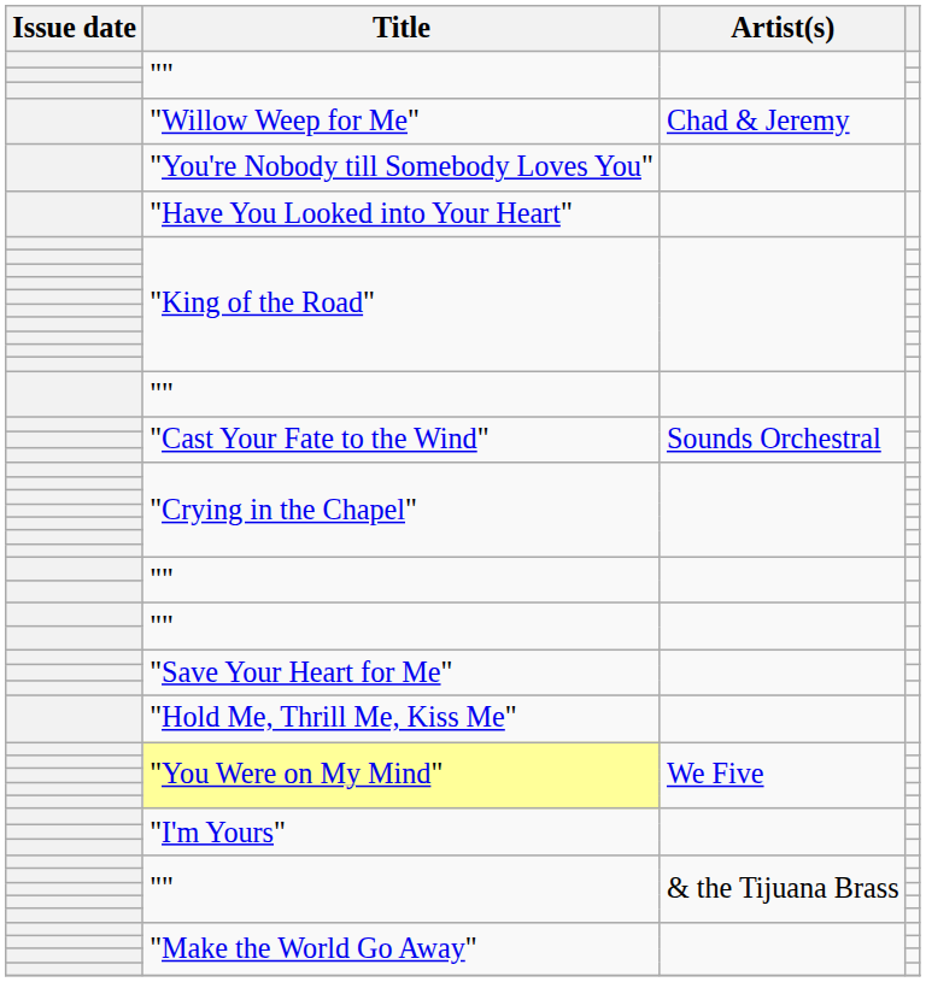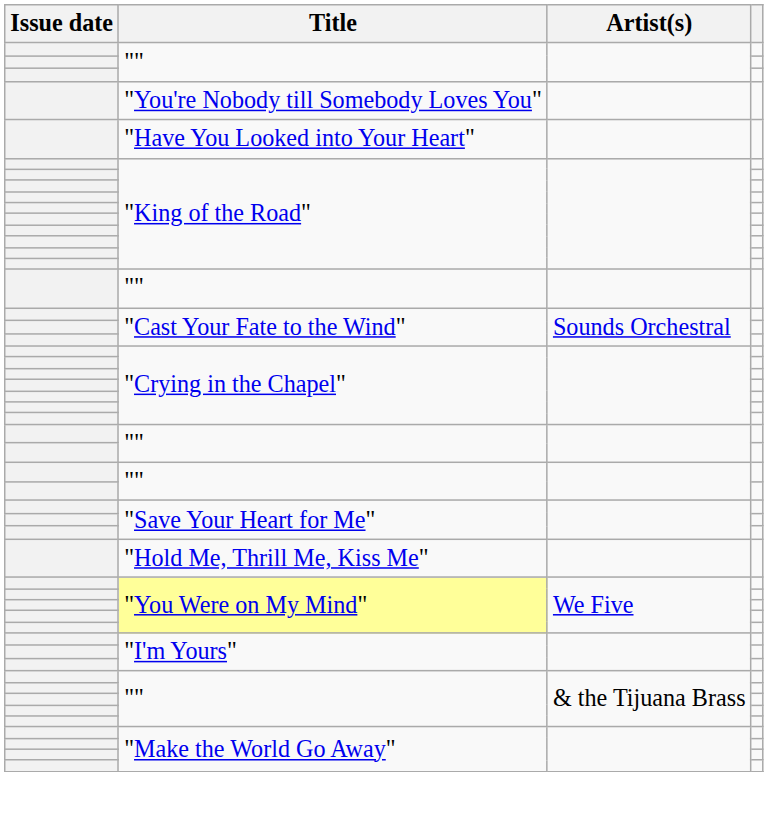 <table class="wikitable sortable plainrowheaders">
 <tr>
 <th scope=col>Issue date</th>
 <th scope=col>Title</th>
 <th scope=col>Artist(s)</th>
 <th scope=col class=unsortable></th>
 </tr>
 <tr>
 <th scope=row></th>
 <td rowspan="3">""</td>
 <td rowspan="3"></td>
 <td align=center></td>
 </tr>
 <tr>
 <th scope=row></th>
 <td align=center></td>
 </tr>
 <tr>
 <th scope=row></th>
-<td align=center></td>
-</tr>
-<tr>
-<th scope=row></th>
-<td>"<a href='#'>Willow Weep for Me</a>"</td>
-<td><a href='#'>Chad & Jeremy</a></td>
 <td align=center></td>
 </tr>
 <tr>
 <th scope=row></th>
 <td>"<a href='#'>You're Nobody till Somebody Loves You</a>"</td>
 <td></td>
 <td align=center></td>
 </tr>
 <tr>
 <th scope=row></th>
 <td>"<a href='#'>Have You Looked into Your Heart</a>"</td>
 <td></td>
 <td align=center></td>
 </tr>
 <tr>
 <th scope=row></th>
 <td rowspan="10">"<a href='#'>King of the Road</a>"</td>
 <td rowspan="10"></td>
 <td align=center></td>
 </tr>
 <tr>
 <th scope=row></th>
 <td align=center></td>
 </tr>
 <tr>
 <th scope=row></th>
 <td align=center></td>
 </tr>
 <tr>
 <th scope=row></th>
 <td align=center></td>
 </tr>
 <tr>
 <th scope=row></th>
 <td align=center></td>
 </tr>
 <tr>
 <th scope=row></th>
 <td align=center></td>
 </tr>
 <tr>
 <th scope=row></th>
 <td align=center></td>
 </tr>
 <tr>
 <th scope=row></th>
 <td align=center></td>
 </tr>
 <tr>
 <th scope=row></th>
 <td align=center></td>
 </tr>
 <tr>
 <th scope=row></th>
 <td align=center></td>
 </tr>
 <tr>
 <th scope=row></th>
 <td>""</td>
 <td></td>
 <td align=center></td>
 </tr>
 <tr>
 <th scope=row></th>
 <td rowspan="3">"<a href='#'>Cast Your Fate to the Wind</a>"</td>
 <td rowspan="3"><a href='#'>Sounds Orchestral</a></td>
 <td align=center></td>
 </tr>
 <tr>
 <th scope=row></th>
 <td align=center></td>
 </tr>
 <tr>
 <th scope=row></th>
 <td align=center></td>
 </tr>
 <tr>
 <th scope=row></th>
 <td rowspan="7">"<a href='#'>Crying in the Chapel</a>"</td>
 <td rowspan="7"></td>
 <td align=center></td>
 </tr>
 <tr>
 <th scope=row></th>
 <td align=center></td>
 </tr>
 <tr>
 <th scope=row></th>
 <td align=center></td>
 </tr>
 <tr>
 <th scope=row></th>
 <td align=center></td>
 </tr>
 <tr>
 <th scope=row></th>
 <td align=center></td>
 </tr>
 <tr>
 <th scope=row></th>
 <td align=center></td>
 </tr>
 <tr>
 <th scope=row></th>
 <td align=center></td>
 </tr>
 <tr>
 <th scope=row></th>
 <td rowspan="2">""</td>
 <td rowspan="2"></td>
 <td align=center></td>
 </tr>
 <tr>
 <th scope=row></th>
 <td align=center></td>
 </tr>
 <tr>
 <th scope=row></th>
 <td rowspan="2">""</td>
 <td rowspan="2"></td>
 <td align=center></td>
 </tr>
 <tr>
 <th scope=row></th>
 <td align=center></td>
 </tr>
 <tr>
 <th scope=row></th>
 <td rowspan="3">"<a href='#'>Save Your Heart for Me</a>"</td>
 <td rowspan="3"></td>
 <td align=center></td>
 </tr>
 <tr>
 <th scope=row></th>
 <td align=center></td>
 </tr>
 <tr>
 <th scope=row></th>
 <td align=center></td>
 </tr>
 <tr>
 <th scope=row></th>
 <td>"<a href='#'>Hold Me, Thrill Me, Kiss Me</a>"</td>
 <td></td>
 <td align=center></td>
 </tr>
 <tr>
 <th scope=row></th>
 <td bgcolor=#FFFF99 rowspan="5">"<a href='#'>You Were on My Mind</a>" </td>
 <td rowspan="5"><a href='#'>We Five</a></td>
 <td align=center></td>
 </tr>
 <tr>
 <th scope=row></th>
 <td align=center></td>
 </tr>
 <tr>
 <th scope=row></th>
 <td align=center></td>
 </tr>
 <tr>
 <th scope=row></th>
 <td align=center></td>
 </tr>
 <tr>
 <th scope=row></th>
 <td align=center></td>
 </tr>
 <tr>
 <th scope=row></th>
 <td rowspan="3">"<a href='#'>I'm Yours</a>"</td>
 <td rowspan="3"></td>
 <td align=center></td>
 </tr>
 <tr>
 <th scope=row></th>
 <td align=center></td>
 </tr>
 <tr>
 <th scope=row></th>
 <td align=center></td>
 </tr>
 <tr>
 <th scope=row></th>
 <td rowspan="5">""</td>
 <td rowspan="5"> & the Tijuana Brass</td>
 <td align=center></td>
 </tr>
 <tr>
 <th scope=row></th>
 <td align=center></td>
 </tr>
 <tr>
 <th scope=row></th>
 <td align=center></td>
 </tr>
 <tr>
 <th scope=row></th>
 <td align=center></td>
 </tr>
 <tr>
 <th scope=row></th>
 <td align=center></td>
 </tr>
 <tr>
 <th scope=row></th>
 <td rowspan="4">"<a href='#'>Make the World Go Away</a>"</td>
 <td rowspan="4"></td>
 <td align=center></td>
 </tr>
 <tr>
 <th scope=row></th>
 <td align=center></td>
 </tr>
 <tr>
 <th scope=row></th>
 <td align=center></td>
 </tr>
 <tr>
 <th scope=row></th>
 <td align=center></td>
 </tr>
 <tr>
 </tr>
 </table>
